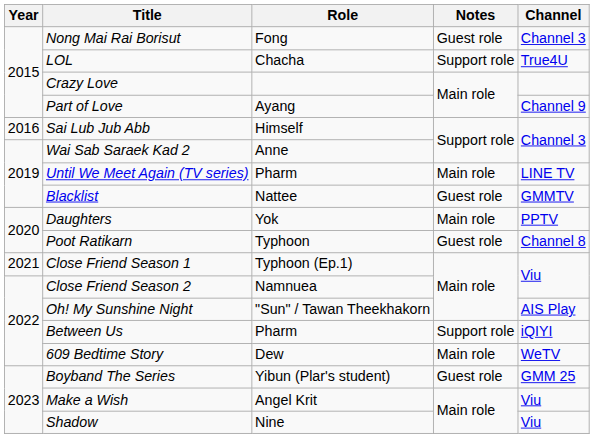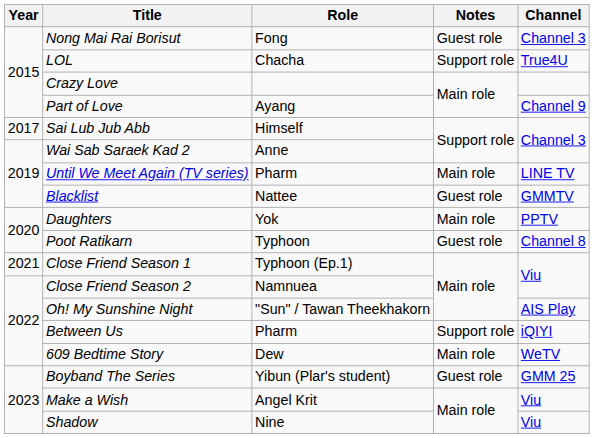 <table class="wikitable sortable">
 <tr>
 <th>Year</th>
 <th>Title</th>
 <th>Role</th>
 <th class="unsortable">Notes</th>
 <th class="unsortable">Channel</th>
 </tr>
 <tr>
 <td rowspan="4">2015</td>
 <td><em>Nong Mai Rai Borisut</em></td>
 <td>Fong</td>
 <td>Guest role</td>
 <td><a href='#'>Channel 3</a></td>
 </tr>
 <tr>
 <td><em>LOL</em></td>
 <td>Chacha</td>
 <td>Support role</td>
 <td><a href='#'>True4U</a></td>
 </tr>
 <tr>
 <td><em>Crazy Love</em></td>
 <td></td>
 <td rowspan="2">Main role</td>
 <td></td>
 </tr>
 <tr>
 <td><em>Part of Love</em></td>
 <td>Ayang</td>
 <td><a href='#'>Channel 9</a></td>
 </tr>
 <tr>
-<td>2016</td>
+<td>2017</td>
 <td><em>Sai Lub Jub Abb</em></td>
 <td>Himself</td>
 <td rowspan="2">Support role</td>
 <td rowspan="2"><a href='#'>Channel 3</a></td>
 </tr>
 <tr>
 <td rowspan="3">2019</td>
 <td><em>Wai Sab Saraek Kad 2</em></td>
 <td>Anne</td>
 </tr>
 <tr>
 <td><em><a href='#'>Until We Meet Again (TV series)</a></em></td>
 <td>Pharm</td>
 <td>Main role</td>
 <td><a href='#'>LINE TV</a></td>
 </tr>
 <tr>
 <td><em><a href='#'>Blacklist</a></em></td>
 <td>Nattee</td>
 <td>Guest role</td>
 <td><a href='#'>GMMTV</a></td>
 </tr>
 <tr>
 <td rowspan="2">2020</td>
 <td><em>Daughters</em></td>
 <td>Yok</td>
 <td>Main role</td>
 <td><a href='#'>PPTV</a></td>
 </tr>
 <tr>
 <td><em>Poot Ratikarn</em></td>
 <td>Typhoon</td>
 <td>Guest role</td>
 <td><a href='#'>Channel 8</a></td>
 </tr>
 <tr>
 <td>2021</td>
 <td><em>Close Friend Season 1</em></td>
 <td>Typhoon (Ep.1)</td>
 <td rowspan="3">Main role</td>
 <td rowspan="2"><a href='#'>Viu</a></td>
 </tr>
 <tr>
 <td rowspan="4">2022</td>
 <td><em>Close Friend Season 2</em></td>
 <td>Namnuea</td>
 </tr>
 <tr>
 <td><em>Oh! My Sunshine Night</em></td>
 <td>"Sun" / Tawan Theekhakorn</td>
 <td><a href='#'>AIS Play</a></td>
 </tr>
 <tr>
 <td><em>Between Us</em></td>
 <td>Pharm</td>
 <td>Support role</td>
 <td><a href='#'>iQIYI</a></td>
 </tr>
 <tr>
 <td><em>609 Bedtime Story</em></td>
 <td>Dew</td>
 <td>Main role</td>
 <td><a href='#'>WeTV</a></td>
 </tr>
 <tr>
 <td rowspan="3">2023</td>
 <td><em>Boyband The Series</em></td>
 <td>Yibun (Plar's student)</td>
 <td>Guest role</td>
 <td><a href='#'>GMM 25</a></td>
 </tr>
 <tr>
 <td><em>Make a Wish</em></td>
 <td>Angel Krit</td>
 <td rowspan="2">Main role</td>
 <td><a href='#'>Viu</a></td>
 </tr>
 <tr>
 <td><em>Shadow</em></td>
 <td>Nine</td>
 <td><a href='#'>Viu</a></td>
 </tr>
 </table>
